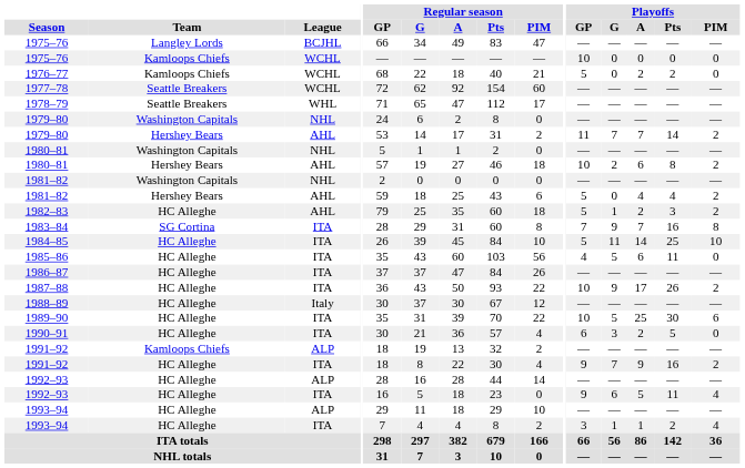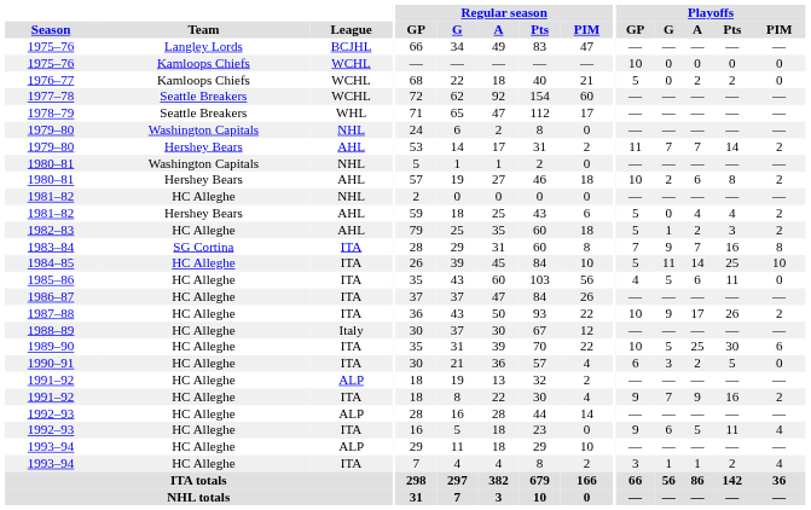 <table border="0" cellpadding="1" cellspacing="0" style="text-align:center; width:60em">
 <tr bgcolor="#e0e0e0">
 <th colspan="3" bgcolor="#ffffff"></th>
 <th rowspan="100" bgcolor="#ffffff"></th>
 <th colspan="5"><a href='#'>Regular season</a></th>
 <th rowspan="100" bgcolor="#ffffff"></th>
 <th colspan="5"><a href='#'>Playoffs</a></th>
 </tr>
 <tr bgcolor="#e0e0e0">
 <th><a href='#'>Season</a></th>
 <th>Team</th>
 <th>League</th>
 <th>GP</th>
 <th><a href='#'>G</a></th>
 <th><a href='#'>A</a></th>
 <th><a href='#'>Pts</a></th>
 <th><a href='#'>PIM</a></th>
 <th>GP</th>
 <th>G</th>
 <th>A</th>
 <th>Pts</th>
 <th>PIM</th>
 </tr>
 <tr>
 <td><a href='#'>1975–76</a></td>
 <td><a href='#'>Langley Lords</a></td>
 <td><a href='#'>BCJHL</a></td>
 <td>66</td>
 <td>34</td>
 <td>49</td>
 <td>83</td>
 <td>47</td>
 <td>—</td>
 <td>—</td>
 <td>—</td>
 <td>—</td>
 <td>—</td>
 </tr>
 <tr bgcolor="#f0f0f0">
 <td><a href='#'>1975–76</a></td>
 <td><a href='#'>Kamloops Chiefs</a></td>
 <td><a href='#'>WCHL</a></td>
 <td>—</td>
 <td>—</td>
 <td>—</td>
 <td>—</td>
 <td>—</td>
 <td>10</td>
 <td>0</td>
 <td>0</td>
 <td>0</td>
 <td>0</td>
 </tr>
 <tr>
 <td><a href='#'>1976–77</a></td>
 <td>Kamloops Chiefs</td>
 <td>WCHL</td>
 <td>68</td>
 <td>22</td>
 <td>18</td>
 <td>40</td>
 <td>21</td>
 <td>5</td>
 <td>0</td>
 <td>2</td>
 <td>2</td>
 <td>0</td>
 </tr>
 <tr bgcolor="#f0f0f0">
 <td><a href='#'>1977–78</a></td>
 <td><a href='#'>Seattle Breakers</a></td>
 <td>WCHL</td>
 <td>72</td>
 <td>62</td>
 <td>92</td>
 <td>154</td>
 <td>60</td>
 <td>—</td>
 <td>—</td>
 <td>—</td>
 <td>—</td>
 <td>—</td>
 </tr>
 <tr>
 <td><a href='#'>1978–79</a></td>
 <td>Seattle Breakers</td>
 <td>WHL</td>
 <td>71</td>
 <td>65</td>
 <td>47</td>
 <td>112</td>
 <td>17</td>
 <td>—</td>
 <td>—</td>
 <td>—</td>
 <td>—</td>
 <td>—</td>
 </tr>
 <tr bgcolor="#f0f0f0">
 <td><a href='#'>1979–80</a></td>
 <td><a href='#'>Washington Capitals</a></td>
 <td><a href='#'>NHL</a></td>
 <td>24</td>
 <td>6</td>
 <td>2</td>
 <td>8</td>
 <td>0</td>
 <td>—</td>
 <td>—</td>
 <td>—</td>
 <td>—</td>
 <td>—</td>
 </tr>
 <tr>
 <td><a href='#'>1979–80</a></td>
 <td><a href='#'>Hershey Bears</a></td>
 <td><a href='#'>AHL</a></td>
 <td>53</td>
 <td>14</td>
 <td>17</td>
 <td>31</td>
 <td>2</td>
 <td>11</td>
 <td>7</td>
 <td>7</td>
 <td>14</td>
 <td>2</td>
 </tr>
 <tr bgcolor="#f0f0f0">
 <td><a href='#'>1980–81</a></td>
 <td>Washington Capitals</td>
 <td>NHL</td>
 <td>5</td>
 <td>1</td>
 <td>1</td>
 <td>2</td>
 <td>0</td>
 <td>—</td>
 <td>—</td>
 <td>—</td>
 <td>—</td>
 <td>—</td>
 </tr>
 <tr>
 <td><a href='#'>1980–81</a></td>
 <td>Hershey Bears</td>
 <td>AHL</td>
 <td>57</td>
 <td>19</td>
 <td>27</td>
 <td>46</td>
 <td>18</td>
 <td>10</td>
 <td>2</td>
 <td>6</td>
 <td>8</td>
 <td>2</td>
 </tr>
 <tr bgcolor="#f0f0f0">
 <td><a href='#'>1981–82</a></td>
-<td>Washington Capitals</td>
+<td>HC Alleghe</td>
 <td>NHL</td>
 <td>2</td>
 <td>0</td>
 <td>0</td>
 <td>0</td>
 <td>0</td>
 <td>—</td>
 <td>—</td>
 <td>—</td>
 <td>—</td>
 <td>—</td>
 </tr>
 <tr>
 <td><a href='#'>1981–82</a></td>
 <td>Hershey Bears</td>
 <td>AHL</td>
 <td>59</td>
 <td>18</td>
 <td>25</td>
 <td>43</td>
 <td>6</td>
 <td>5</td>
 <td>0</td>
 <td>4</td>
 <td>4</td>
 <td>2</td>
 </tr>
 <tr bgcolor="#f0f0f0">
 <td><a href='#'>1982–83</a></td>
 <td>HC Alleghe</td>
 <td>AHL</td>
 <td>79</td>
 <td>25</td>
 <td>35</td>
 <td>60</td>
 <td>18</td>
 <td>5</td>
 <td>1</td>
 <td>2</td>
 <td>3</td>
 <td>2</td>
 </tr>
 <tr>
 <td><a href='#'>1983–84</a></td>
 <td><a href='#'>SG Cortina</a></td>
 <td><a href='#'>ITA</a></td>
 <td>28</td>
 <td>29</td>
 <td>31</td>
 <td>60</td>
 <td>8</td>
 <td>7</td>
 <td>9</td>
 <td>7</td>
 <td>16</td>
 <td>8</td>
 </tr>
 <tr bgcolor="#f0f0f0">
 <td><a href='#'>1984–85</a></td>
 <td><a href='#'>HC Alleghe</a></td>
 <td>ITA</td>
 <td>26</td>
 <td>39</td>
 <td>45</td>
 <td>84</td>
 <td>10</td>
 <td>5</td>
 <td>11</td>
 <td>14</td>
 <td>25</td>
 <td>10</td>
 </tr>
 <tr>
 <td><a href='#'>1985–86</a></td>
 <td>HC Alleghe</td>
 <td>ITA</td>
 <td>35</td>
 <td>43</td>
 <td>60</td>
 <td>103</td>
 <td>56</td>
 <td>4</td>
 <td>5</td>
 <td>6</td>
 <td>11</td>
 <td>0</td>
 </tr>
 <tr bgcolor="#f0f0f0">
 <td><a href='#'>1986–87</a></td>
 <td>HC Alleghe</td>
 <td>ITA</td>
 <td>37</td>
 <td>37</td>
 <td>47</td>
 <td>84</td>
 <td>26</td>
 <td>—</td>
 <td>—</td>
 <td>—</td>
 <td>—</td>
 <td>—</td>
 </tr>
 <tr>
 <td><a href='#'>1987–88</a></td>
 <td>HC Alleghe</td>
 <td>ITA</td>
 <td>36</td>
 <td>43</td>
 <td>50</td>
 <td>93</td>
 <td>22</td>
 <td>10</td>
 <td>9</td>
 <td>17</td>
 <td>26</td>
 <td>2</td>
 </tr>
 <tr bgcolor="#f0f0f0">
 <td><a href='#'>1988–89</a></td>
 <td>HC Alleghe</td>
 <td>Italy</td>
 <td>30</td>
 <td>37</td>
 <td>30</td>
 <td>67</td>
 <td>12</td>
 <td>—</td>
 <td>—</td>
 <td>—</td>
 <td>—</td>
 <td>—</td>
 </tr>
 <tr>
 <td><a href='#'>1989–90</a></td>
 <td>HC Alleghe</td>
 <td>ITA</td>
 <td>35</td>
 <td>31</td>
 <td>39</td>
 <td>70</td>
 <td>22</td>
 <td>10</td>
 <td>5</td>
 <td>25</td>
 <td>30</td>
 <td>6</td>
 </tr>
 <tr bgcolor="#f0f0f0">
 <td><a href='#'>1990–91</a></td>
 <td>HC Alleghe</td>
 <td>ITA</td>
 <td>30</td>
 <td>21</td>
 <td>36</td>
 <td>57</td>
 <td>4</td>
 <td>6</td>
 <td>3</td>
 <td>2</td>
 <td>5</td>
 <td>0</td>
 </tr>
 <tr>
 <td><a href='#'>1991–92</a></td>
-<td><a href='#'>Kamloops Chiefs</a></td>
+<td>HC Alleghe</td>
 <td><a href='#'>ALP</a></td>
 <td>18</td>
 <td>19</td>
 <td>13</td>
 <td>32</td>
 <td>2</td>
 <td>—</td>
 <td>—</td>
 <td>—</td>
 <td>—</td>
 <td>—</td>
 </tr>
 <tr bgcolor="#f0f0f0">
 <td><a href='#'>1991–92</a></td>
 <td>HC Alleghe</td>
 <td>ITA</td>
 <td>18</td>
 <td>8</td>
 <td>22</td>
 <td>30</td>
 <td>4</td>
 <td>9</td>
 <td>7</td>
 <td>9</td>
 <td>16</td>
 <td>2</td>
 </tr>
 <tr>
 <td><a href='#'>1992–93</a></td>
 <td>HC Alleghe</td>
 <td>ALP</td>
 <td>28</td>
 <td>16</td>
 <td>28</td>
 <td>44</td>
 <td>14</td>
 <td>—</td>
 <td>—</td>
 <td>—</td>
 <td>—</td>
 <td>—</td>
 </tr>
 <tr bgcolor="#f0f0f0">
 <td><a href='#'>1992–93</a></td>
 <td>HC Alleghe</td>
 <td>ITA</td>
 <td>16</td>
 <td>5</td>
 <td>18</td>
 <td>23</td>
 <td>0</td>
 <td>9</td>
 <td>6</td>
 <td>5</td>
 <td>11</td>
 <td>4</td>
 </tr>
 <tr>
 <td><a href='#'>1993–94</a></td>
 <td>HC Alleghe</td>
 <td>ALP</td>
 <td>29</td>
 <td>11</td>
 <td>18</td>
 <td>29</td>
 <td>10</td>
 <td>—</td>
 <td>—</td>
 <td>—</td>
 <td>—</td>
 <td>—</td>
 </tr>
 <tr bgcolor="#f0f0f0">
 <td><a href='#'>1993–94</a></td>
 <td>HC Alleghe</td>
 <td>ITA</td>
 <td>7</td>
 <td>4</td>
 <td>4</td>
 <td>8</td>
 <td>2</td>
 <td>3</td>
 <td>1</td>
 <td>1</td>
 <td>2</td>
 <td>4</td>
 </tr>
 <tr bgcolor="#e0e0e0">
 <th colspan="3">ITA totals</th>
 <th>298</th>
 <th>297</th>
 <th>382</th>
 <th>679</th>
 <th>166</th>
 <th>66</th>
 <th>56</th>
 <th>86</th>
 <th>142</th>
 <th>36</th>
 </tr>
 <tr bgcolor="#e0e0e0">
 <th colspan="3">NHL totals</th>
 <th>31</th>
 <th>7</th>
 <th>3</th>
 <th>10</th>
 <th>0</th>
 <th>—</th>
 <th>—</th>
 <th>—</th>
 <th>—</th>
 <th>—</th>
 </tr>
 </table>
